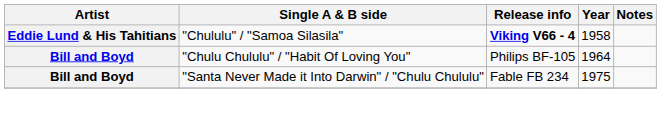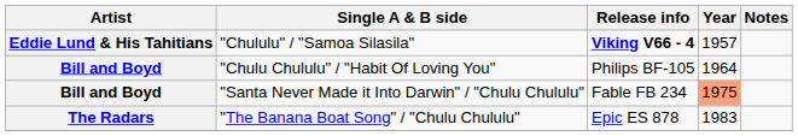 <table class="wikitable plainrowheaders sortable">
 <tr>
 <th scope="col">Artist</th>
 <th scope="col">Single A & B side</th>
 <th scope="col">Release info</th>
 <th scope="col">Year</th>
 <th scope="col" class="unsortable">Notes</th>
 </tr>
 <tr>
 <th scope="row"><a href='#'>Eddie Lund</a> & His Tahitians</th>
 <td>"Chululu" / "Samoa Silasila"</td>
 <td><strong><a href='#'>Viking</a> V66 - 4</strong></td>
-<td>1958</td>
+<td>1957</td>
 <td></td>
 </tr>
 <tr>
 <th scope="row"><a href='#'>Bill and Boyd</a></th>
 <td>"Chulu Chululu" / "Habit Of Loving You"</td>
 <td>Philips BF-105</td>
 <td>1964</td>
 <td></td>
 </tr>
 <tr>
 <th scope="row">Bill and Boyd</th>
 <td>"Santa Never Made it Into Darwin" / "Chulu Chululu"</td>
 <td>Fable FB 234</td>
-<td>1975</td>
+<td style="background: lightsalmon;">1975</td>
+<td></td>
+</tr>
+<tr>
+<th scope="row"><a href='#'>The Radars</a></th>
+<td>"<a href='#'>The Banana Boat Song</a>" / "Chulu Chululu"</td>
+<td><a href='#'>Epic</a> ES 878</td>
+<td>1983</td>
 <td></td>
 </tr>
 <tr>
 </tr>
 </table>
